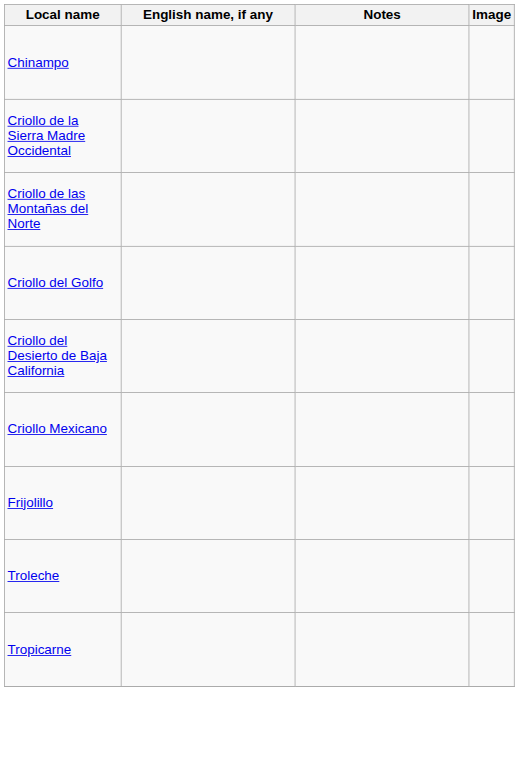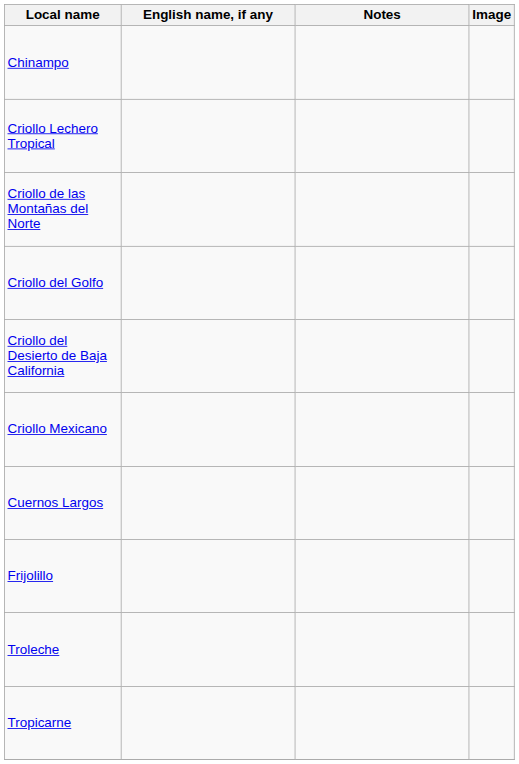 <table class="wikitable">
 <tr>
 <th>Local name</th>
 <th style="width: 200px;">English name, if any</th>
 <th style="width: 200px;">Notes</th>
 <th>Image</th>
 </tr>
 <tr>
 <td><a href='#'>Chinampo</a></td>
 <td></td>
 <td></td>
 <td style="height: 80px;"></td>
 </tr>
 <tr>
-<td><a href='#'>Criollo de la Sierra Madre Occidental</a></td>
+<td><a href='#'>Criollo Lechero Tropical</a></td>
 <td></td>
 <td></td>
 <td style="height: 80px;"></td>
 </tr>
 <tr>
 <td><a href='#'>Criollo de las Montañas del Norte</a></td>
 <td></td>
 <td></td>
 <td style="height: 80px;"></td>
 </tr>
 <tr>
 <td><a href='#'>Criollo del Golfo</a></td>
 <td></td>
 <td></td>
 <td style="height: 80px;"></td>
 </tr>
 <tr>
 <td><a href='#'>Criollo del Desierto de Baja California</a></td>
 <td></td>
 <td></td>
 <td style="height: 80px;"></td>
 </tr>
 <tr>
 <td><a href='#'>Criollo Mexicano</a></td>
 <td></td>
 <td></td>
 <td style="height: 80px;"></td>
 </tr>
 <tr>
+<td><a href='#'>Cuernos Largos</a></td>
+<td></td>
+<td></td>
+<td style="height: 80px;"></td>
+</tr>
+<tr>
 <td><a href='#'>Frijolillo</a></td>
 <td></td>
 <td></td>
 <td style="height: 80px;"></td>
 </tr>
 <tr>
 <td><a href='#'>Troleche</a></td>
 <td></td>
 <td></td>
 <td style="height: 80px;"></td>
 </tr>
 <tr>
 <td><a href='#'>Tropicarne</a></td>
 <td></td>
 <td></td>
 <td style="height: 80px;"></td>
 </tr>
 <tr>
 </tr>
 </table>
